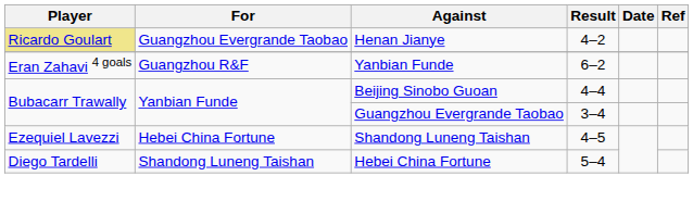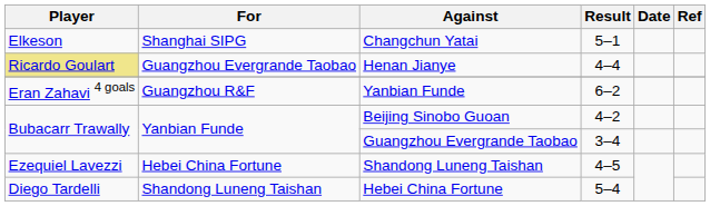 <table class="wikitable">
 <tr>
 <th>Player</th>
 <th>For</th>
 <th>Against</th>
 <th style="text-align:center">Result</th>
 <th>Date</th>
 <th>Ref</th>
 </tr>
 <tr>
+<td> <a href='#'>Elkeson</a></td>
+<td><a href='#'>Shanghai SIPG</a></td>
+<td><a href='#'>Changchun Yatai</a></td>
+<td align="center">5–1</td>
+<td></td>
+<td></td>
+</tr>
+<tr>
 <td style="background: khaki;"> <a href='#'>Ricardo Goulart</a></td>
 <td><a href='#'>Guangzhou Evergrande Taobao</a></td>
 <td><a href='#'>Henan Jianye</a></td>
-<td align="center">4–2</td>
+<td align="center">4–4</td>
 <td></td>
 <td></td>
 </tr>
 <tr>
 </tr>
 <tr>
 <td> <a href='#'>Eran Zahavi</a> <sup>4 goals</sup></td>
 <td><a href='#'>Guangzhou R&F</a></td>
 <td><a href='#'>Yanbian Funde</a></td>
 <td align="center">6–2</td>
 <td></td>
 <td></td>
 </tr>
 <tr>
 <td rowspan=2> <a href='#'>Bubacarr Trawally</a></td>
 <td rowspan=2><a href='#'>Yanbian Funde</a></td>
 <td><a href='#'>Beijing Sinobo Guoan</a></td>
-<td align="center">4–4</td>
+<td align="center">4–2</td>
 <td></td>
 <td></td>
 </tr>
 <tr>
 <td><a href='#'>Guangzhou Evergrande Taobao</a></td>
 <td align="center">3–4</td>
 <td></td>
 <td></td>
 </tr>
 <tr>
 <td> <a href='#'>Ezequiel Lavezzi</a></td>
 <td><a href='#'>Hebei China Fortune</a></td>
 <td><a href='#'>Shandong Luneng Taishan</a></td>
 <td align="center">4–5</td>
 <td rowspan=2></td>
 <td></td>
 </tr>
 <tr>
 <td> <a href='#'>Diego Tardelli</a></td>
 <td><a href='#'>Shandong Luneng Taishan</a></td>
 <td><a href='#'>Hebei China Fortune</a></td>
 <td align="center">5–4</td>
 <td></td>
 </tr>
 </table>
